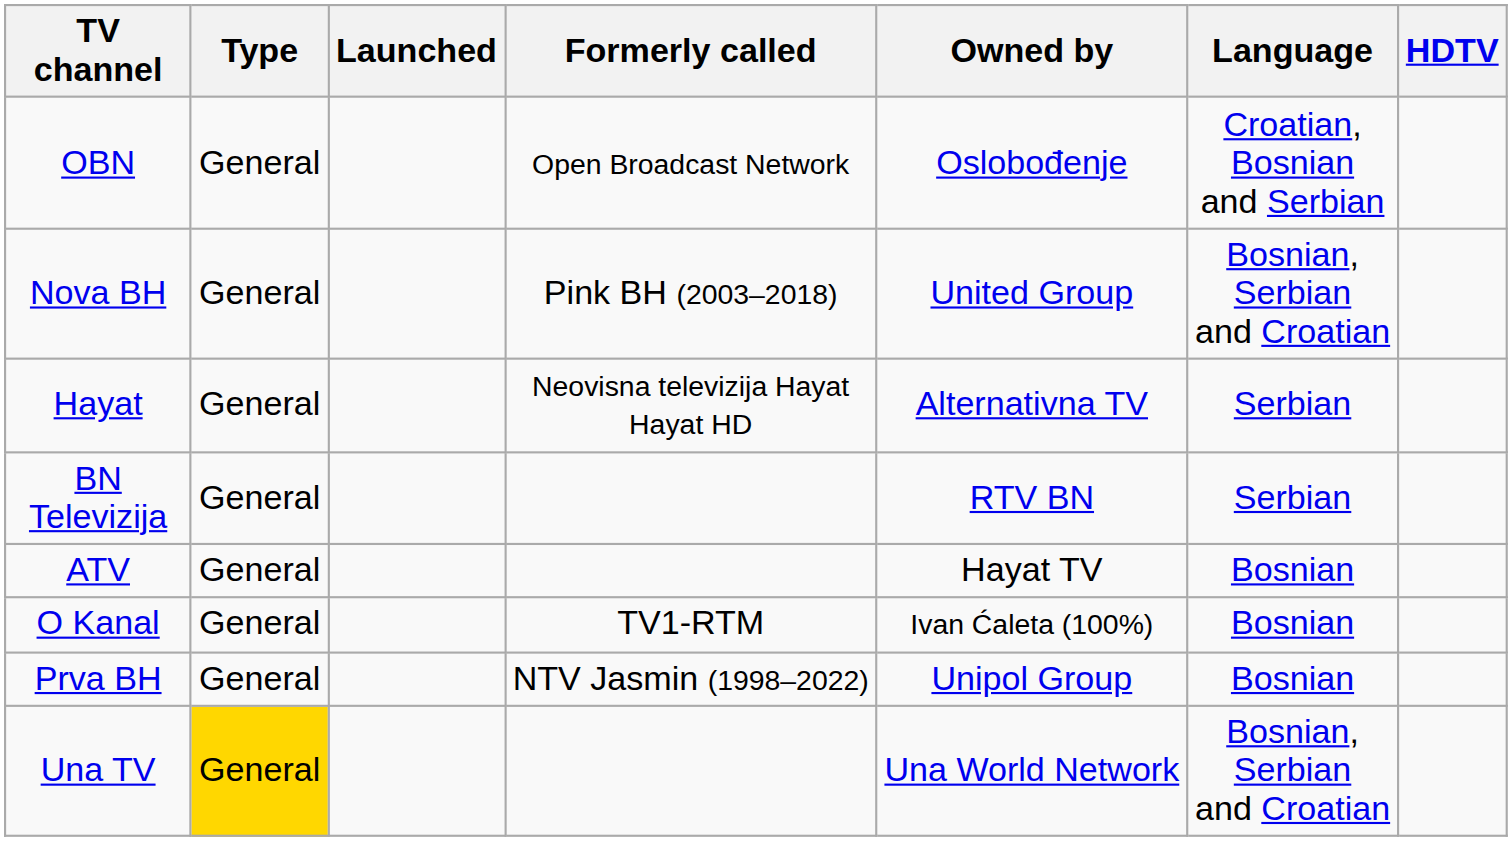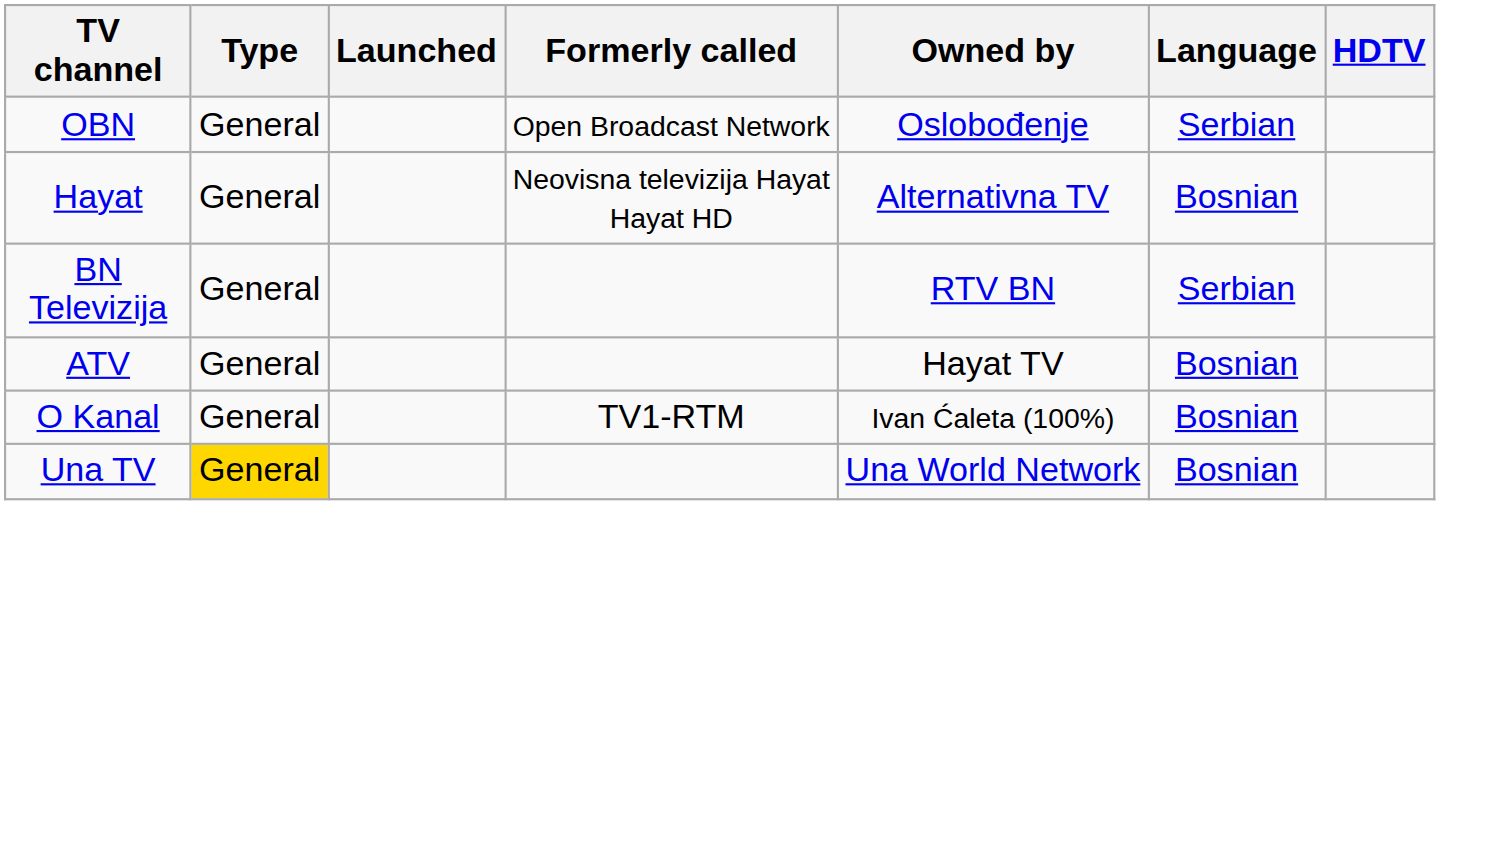 <table class="sortable wikitable" style="font-size: 100%; text-align: center">
 <tr>
 <th width=80>TV channel</th>
 <th>Type</th>
 <th>Launched</th>
 <th>Formerly called</th>
 <th>Owned by</th>
 <th>Language</th>
 <th><a href='#'>HDTV</a></th>
 </tr>
 <tr>
 <td><a href='#'>OBN</a></td>
 <td>General</td>
 <td></td>
 <td><small>Open Broadcast Network</small></td>
 <td><a href='#'>Oslobođenje</a></td>
-<td><a href='#'>Croatian</a>,<br> <a href='#'>Bosnian</a><br> and <a href='#'>Serbian</a></td>
-<td></td>
-</tr>
-<tr>
-<td><a href='#'>Nova BH</a></td>
-<td>General</td>
-<td></td>
-<td>Pink BH <small>(2003–2018)</small></td>
-<td><a href='#'>United Group</a></td>
-<td><a href='#'>Bosnian</a>,<br> <a href='#'>Serbian</a><br> and <a href='#'>Croatian</a></td>
+<td><a href='#'>Serbian</a></td>
 <td></td>
 </tr>
 <tr>
 <td><a href='#'>Hayat</a></td>
 <td>General</td>
 <td></td>
 <td><small>Neovisna televizija Hayat<br> Hayat HD</small></td>
 <td><a href='#'>Alternativna TV</a></td>
-<td><a href='#'>Serbian</a></td>
+<td><a href='#'>Bosnian</a></td>
 <td></td>
 </tr>
 <tr>
 <td><a href='#'>BN Televizija</a></td>
 <td>General</td>
 <td></td>
 <td></td>
 <td><a href='#'>RTV BN</a></td>
 <td><a href='#'>Serbian</a></td>
 <td></td>
 </tr>
 <tr>
 <td><a href='#'>ATV</a></td>
 <td>General</td>
 <td></td>
 <td></td>
 <td>Hayat TV</td>
 <td><a href='#'>Bosnian</a></td>
 <td></td>
 </tr>
 <tr>
 <td><a href='#'>O Kanal</a></td>
 <td>General</td>
 <td></td>
 <td>TV1-RTM</td>
 <td><small>Ivan Ćaleta (100%)</small></td>
 <td><a href='#'>Bosnian</a></td>
 <td></td>
 </tr>
 <tr>
-<td><a href='#'>Prva BH</a></td>
-<td>General</td>
-<td></td>
-<td>NTV Jasmin <small>(1998–2022)</small></td>
-<td><a href='#'>Unipol Group</a></td>
-<td><a href='#'>Bosnian</a></td>
-<td></td>
-</tr>
-<tr>
 <td><a href='#'>Una TV</a></td>
 <td style="background: gold;">General</td>
 <td></td>
 <td></td>
 <td><a href='#'>Una World Network</a></td>
-<td><a href='#'>Bosnian</a>,<br> <a href='#'>Serbian</a><br> and <a href='#'>Croatian</a></td>
+<td><a href='#'>Bosnian</a></td>
 <td></td>
 </tr>
 </table>
